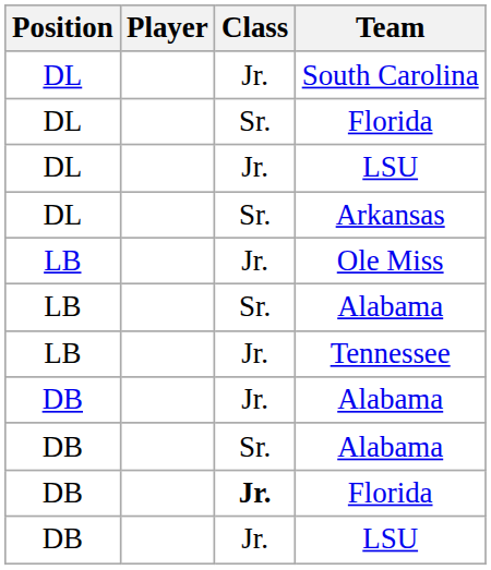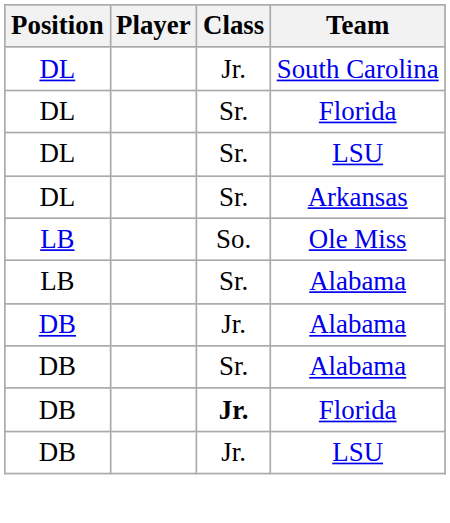 <table class="wikitable sortable" border="1">
 <tr>
 <th>Position</th>
 <th>Player</th>
 <th>Class</th>
 <th>Team</th>
 </tr>
 <tr>
 <td style="text-align:center; background:white"><a href='#'>DL</a></td>
 <td style="text-align:center; background:white"></td>
 <td style="text-align:center; background:white">Jr.</td>
 <td style="text-align:center; background:white"><a href='#'>South Carolina</a></td>
 </tr>
 <tr>
 <td style="text-align:center; background:white">DL</td>
 <td style="text-align:center; background:white"></td>
 <td style="text-align:center; background:white">Sr.</td>
 <td style="text-align:center; background:white"><a href='#'>Florida</a></td>
 </tr>
 <tr>
 <td style="text-align:center; background:white">DL</td>
 <td style="text-align:center; background:white"></td>
-<td style="text-align:center; background:white">Jr.</td>
+<td style="text-align:center; background:white">Sr.</td>
 <td style="text-align:center; background:white"><a href='#'>LSU</a></td>
 </tr>
 <tr>
 <td style="text-align:center; background:white">DL</td>
 <td style="text-align:center; background:white"></td>
 <td style="text-align:center; background:white">Sr.</td>
 <td style="text-align:center; background:white"><a href='#'>Arkansas</a></td>
 </tr>
 <tr>
 <td style="text-align:center; background:white"><a href='#'>LB</a></td>
 <td style="text-align:center; background:white"></td>
-<td style="text-align:center; background:white">Jr.</td>
+<td style="text-align:center; background:white">So.</td>
 <td style="text-align:center; background:white"><a href='#'>Ole Miss</a></td>
 </tr>
 <tr>
 <td style="text-align:center; background:white">LB</td>
 <td style="text-align:center; background:white"></td>
 <td style="text-align:center; background:white">Sr.</td>
 <td style="text-align:center; background:white"><a href='#'>Alabama</a></td>
-</tr>
-<tr>
-<td style="text-align:center; background:white">LB</td>
-<td style="text-align:center; background:white"></td>
-<td style="text-align:center; background:white">Jr.</td>
-<td style="text-align:center; background:white"><a href='#'>Tennessee</a></td>
 </tr>
 <tr>
 <td style="text-align:center; background:white"><a href='#'>DB</a></td>
 <td style="text-align:center; background:white"></td>
 <td style="text-align:center; background:white">Jr.</td>
 <td style="text-align:center; background:white"><a href='#'>Alabama</a></td>
 </tr>
 <tr>
 <td style="text-align:center; background:white">DB</td>
 <td style="text-align:center; background:white"></td>
 <td style="text-align:center; background:white">Sr.</td>
 <td style="text-align:center; background:white"><a href='#'>Alabama</a></td>
 </tr>
 <tr>
 <td style="text-align:center; background:white">DB</td>
 <td style="text-align:center; background:white"></td>
 <td style="text-align:center; background:white"><strong>Jr.</strong></td>
 <td style="text-align:center; background:white"><a href='#'>Florida</a></td>
 </tr>
 <tr>
 <td style="text-align:center; background:white">DB</td>
 <td style="text-align:center; background:white"></td>
 <td style="text-align:center; background:white">Jr.</td>
 <td style="text-align:center; background:white"><a href='#'>LSU</a></td>
 </tr>
 </table>
